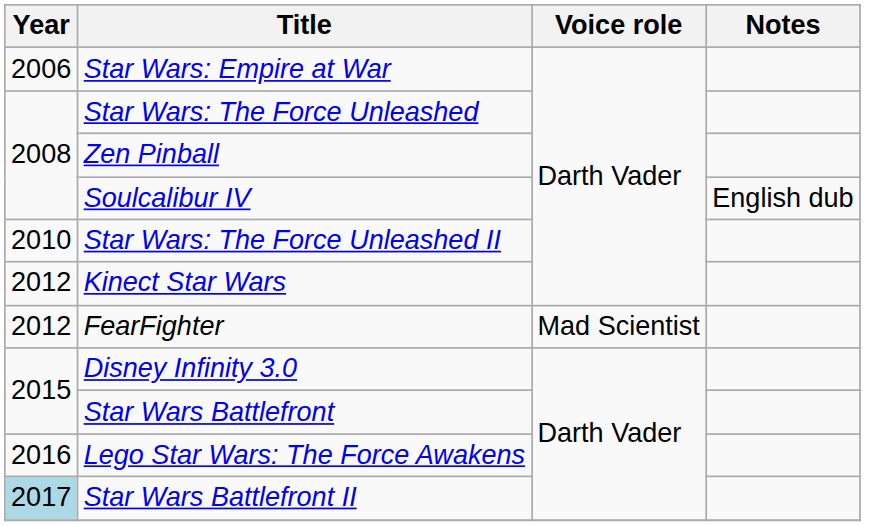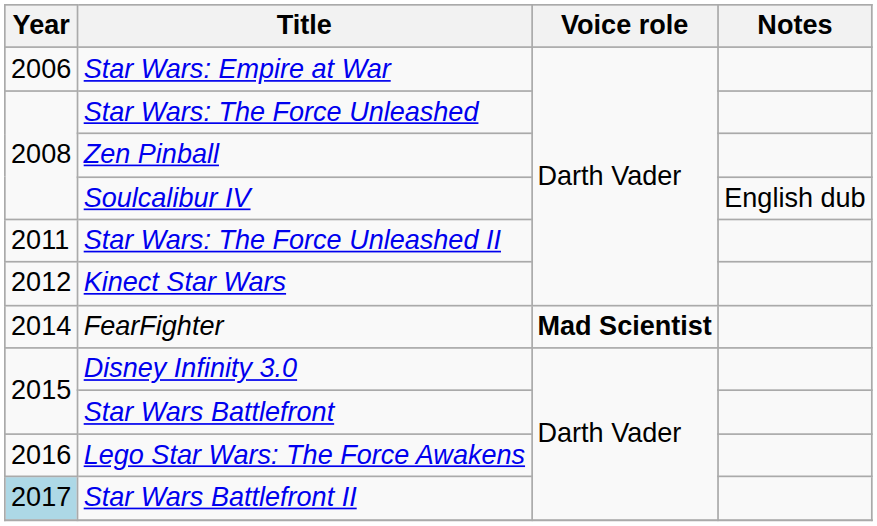 <table class="wikitable sortable">
 <tr>
 <th>Year</th>
 <th>Title</th>
 <th>Voice role</th>
 <th>Notes</th>
 </tr>
 <tr>
 <td>2006</td>
 <td><em><a href='#'>Star Wars: Empire at War</a></em></td>
 <td rowspan=6>Darth Vader</td>
 <td></td>
 </tr>
 <tr>
 <td rowspan=3>2008</td>
 <td><em><a href='#'>Star Wars: The Force Unleashed</a></em></td>
 <td></td>
 </tr>
 <tr>
 <td><em><a href='#'>Zen Pinball</a></em></td>
 <td></td>
 </tr>
 <tr>
 <td><em><a href='#'>Soulcalibur IV</a></em></td>
 <td>English dub</td>
 </tr>
 <tr>
-<td>2010</td>
+<td>2011</td>
 <td><em><a href='#'>Star Wars: The Force Unleashed II</a></em></td>
 <td></td>
 </tr>
 <tr>
 <td>2012</td>
 <td><em><a href='#'>Kinect Star Wars</a></em></td>
 <td></td>
 </tr>
 <tr>
-<td>2012</td>
+<td>2014</td>
 <td><em>FearFighter</em></td>
-<td>Mad Scientist</td>
+<td><strong>Mad Scientist</strong></td>
 <td></td>
 </tr>
 <tr>
 <td rowspan=2>2015</td>
 <td><em><a href='#'>Disney Infinity 3.0</a></em></td>
 <td rowspan=4>Darth Vader</td>
 <td></td>
 </tr>
 <tr>
 <td><em><a href='#'>Star Wars Battlefront</a></em></td>
 <td></td>
 </tr>
 <tr>
 <td>2016</td>
 <td><em><a href='#'>Lego Star Wars: The Force Awakens</a></em></td>
 <td></td>
 </tr>
 <tr>
 <td style="background: lightblue;">2017</td>
 <td><em><a href='#'>Star Wars Battlefront II</a></em></td>
 <td></td>
 </tr>
 <tr>
 </tr>
 </table>
